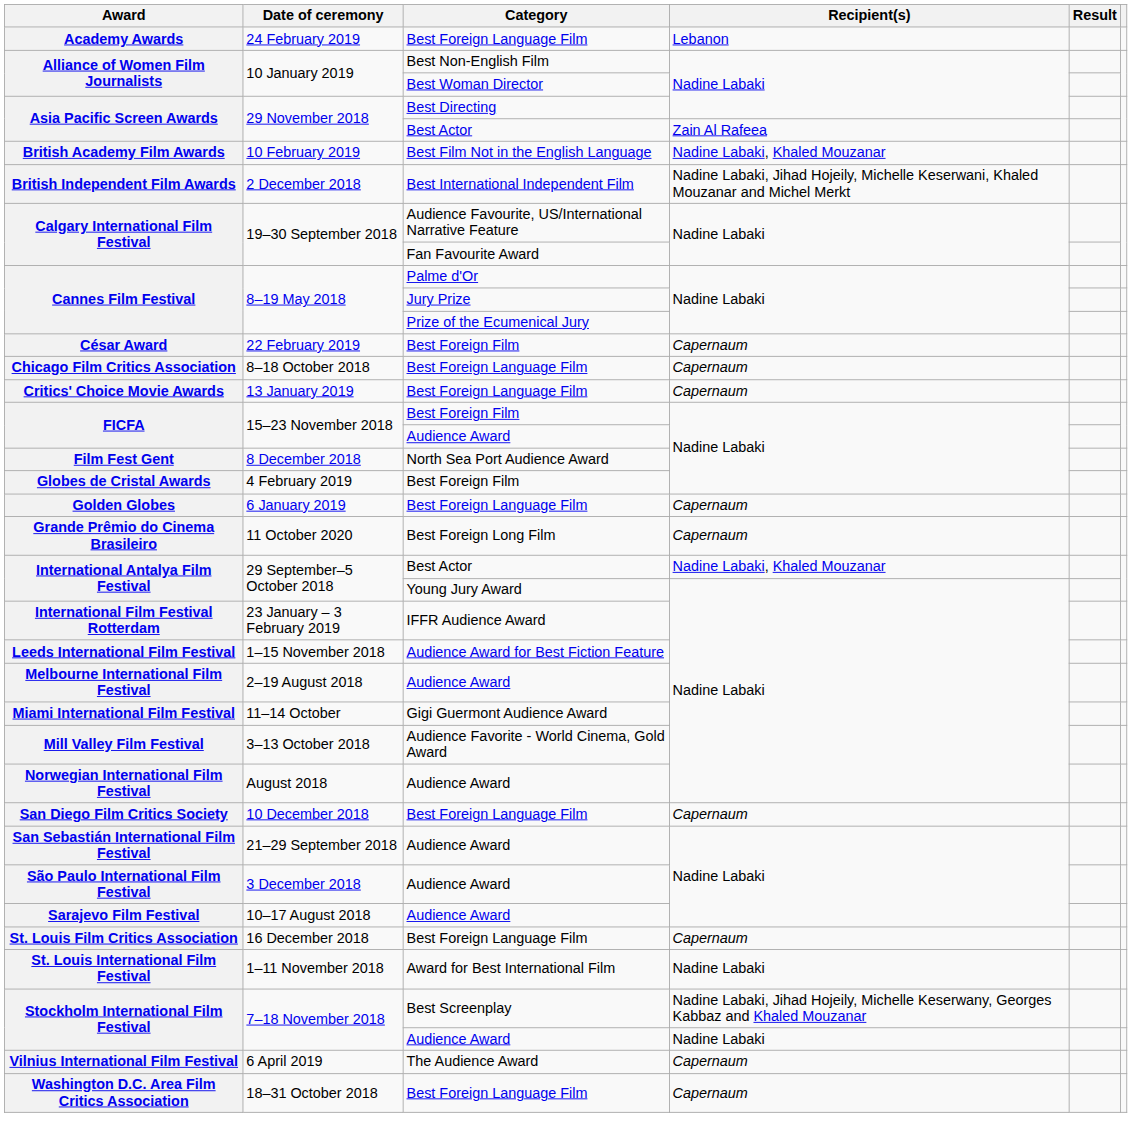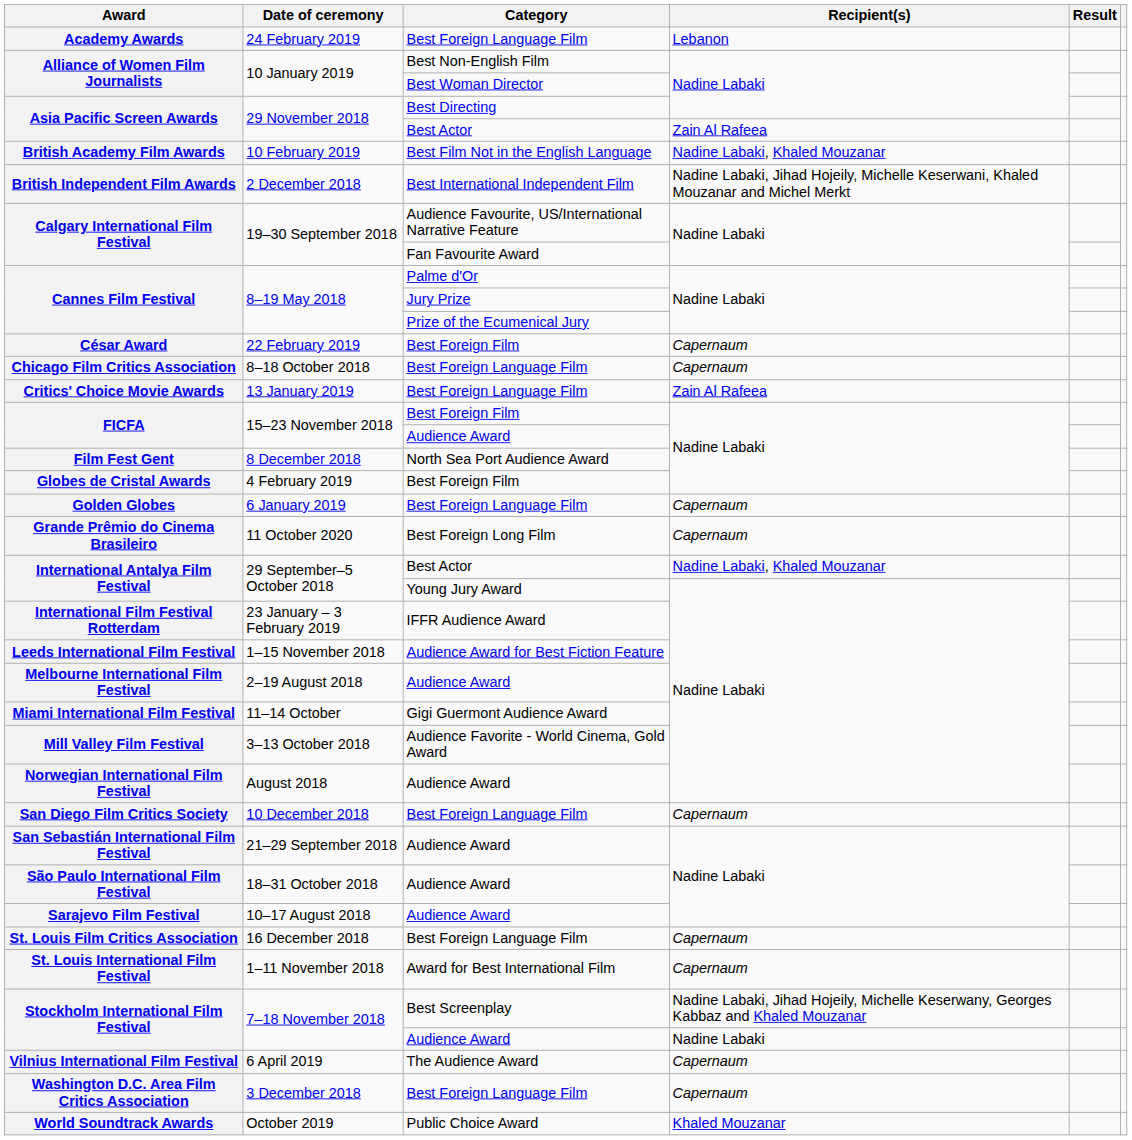 <table class="wikitable plainrowheaders sortable">
 <tr>
 <th scope="col">Award</th>
 <th scope="col">Date of ceremony</th>
 <th scope="col">Category</th>
 <th scope="col">Recipient(s)</th>
 <th scope="col">Result</th>
 <th scope="col" class="unsortable"></th>
 </tr>
 <tr>
 <th scope="row"><a href='#'>Academy Awards</a></th>
 <td rowspan="1"><a href='#'>24 February 2019</a></td>
 <td><a href='#'>Best Foreign Language Film</a></td>
 <td><a href='#'>Lebanon</a></td>
 <td></td>
 <td></td>
 </tr>
 <tr>
 <th scope="row" rowspan=2><a href='#'>Alliance of Women Film Journalists</a></th>
 <td rowspan=2>10 January 2019</td>
 <td>Best Non-English Film</td>
 <td rowspan=3><a href='#'>Nadine Labaki</a></td>
 <td></td>
 <td rowspan=2></td>
 </tr>
 <tr>
 <td><a href='#'>Best Woman Director</a></td>
 <td></td>
 </tr>
 <tr>
 <th scope="row" rowspan=2><a href='#'>Asia Pacific Screen Awards</a></th>
 <td rowspan="2"><a href='#'>29 November 2018</a></td>
 <td><a href='#'>Best Directing</a></td>
 <td></td>
 <td rowspan="2"></td>
 </tr>
 <tr>
 <td><a href='#'>Best Actor</a></td>
 <td><a href='#'>Zain Al Rafeea</a></td>
 <td></td>
 </tr>
 <tr>
 <th scope="row"><a href='#'>British Academy Film Awards</a></th>
 <td rowspan="1"><a href='#'>10 February 2019</a></td>
 <td><a href='#'>Best Film Not in the English Language</a></td>
 <td><a href='#'>Nadine Labaki</a>, <a href='#'>Khaled Mouzanar</a></td>
 <td></td>
 <td></td>
 </tr>
 <tr>
 <th scope="row"><a href='#'>British Independent Film Awards</a></th>
 <td rowspan="1"><a href='#'>2 December 2018</a></td>
 <td><a href='#'>Best International Independent Film</a></td>
 <td>Nadine Labaki, Jihad Hojeily, Michelle Keserwani, Khaled Mouzanar and Michel Merkt</td>
 <td></td>
 <td></td>
 </tr>
 <tr>
 <th scope="row" rowspan=2><a href='#'>Calgary International Film Festival</a></th>
 <td rowspan="2">19–30 September 2018</td>
 <td>Audience Favourite, US/International Narrative Feature</td>
 <td rowspan="2">Nadine Labaki</td>
 <td></td>
 <td rowspan="2"></td>
 </tr>
 <tr>
 <td>Fan Favourite Award</td>
 <td></td>
 </tr>
 <tr>
 <th scope="row" rowspan="3"><a href='#'>Cannes Film Festival</a></th>
 <td rowspan="3"><a href='#'>8–19 May 2018</a></td>
 <td><a href='#'>Palme d'Or</a></td>
 <td rowspan="3">Nadine Labaki</td>
 <td></td>
 <td></td>
 </tr>
 <tr>
 <td><a href='#'>Jury Prize</a></td>
 <td></td>
 <td></td>
 </tr>
 <tr>
 <td><a href='#'>Prize of the Ecumenical Jury</a></td>
 <td></td>
 <td></td>
 </tr>
 <tr>
 <th scope="row"><a href='#'>César Award</a></th>
 <td><a href='#'>22 February 2019</a></td>
 <td><a href='#'>Best Foreign Film</a></td>
 <td><em>Capernaum</em></td>
 <td></td>
 <td></td>
 </tr>
 <tr>
 <th scope="row"><a href='#'>Chicago Film Critics Association</a></th>
 <td>8–18 October 2018</td>
 <td><a href='#'>Best Foreign Language Film</a></td>
 <td><em>Capernaum</em></td>
 <td></td>
 <td></td>
 </tr>
 <tr>
 <th scope="row"><a href='#'>Critics' Choice Movie Awards</a></th>
 <td><a href='#'>13 January 2019</a></td>
 <td><a href='#'>Best Foreign Language Film</a></td>
-<td><em>Capernaum</em></td>
+<td><a href='#'>Zain Al Rafeea</a></td>
 <td></td>
 <td></td>
 </tr>
 <tr>
 <th scope="row" rowspan="2"><a href='#'>FICFA</a></th>
 <td rowspan="2">15–23 November 2018</td>
 <td><a href='#'>Best Foreign Film</a></td>
 <td rowspan="4">Nadine Labaki</td>
 <td></td>
 <td rowspan="2"></td>
 </tr>
 <tr>
 <td scope="row"><a href='#'>Audience Award</a></td>
 <td></td>
 </tr>
 <tr>
 <th scope="row"><a href='#'>Film Fest Gent</a></th>
 <td><a href='#'>8 December 2018</a></td>
 <td>North Sea Port Audience Award</td>
 <td></td>
 <td></td>
 </tr>
 <tr>
 <th scope="row"><a href='#'>Globes de Cristal Awards</a></th>
 <td>4 February 2019</td>
 <td>Best Foreign Film</td>
 <td></td>
 <td></td>
 </tr>
 <tr>
 <th scope="row"><a href='#'>Golden Globes</a></th>
 <td rowspan="1"><a href='#'>6 January 2019</a></td>
 <td><a href='#'>Best Foreign Language Film</a></td>
 <td><em>Capernaum</em></td>
 <td></td>
 <td rowspan="1"></td>
 </tr>
 <tr>
 <th scope="row"><a href='#'>Grande Prêmio do Cinema Brasileiro</a></th>
 <td>11 October 2020</td>
 <td>Best Foreign Long Film</td>
 <td rowspan="1"><em>Capernaum</em></td>
 <td></td>
 <td></td>
 </tr>
 <tr>
 <th scope="row" rowspan=2><a href='#'>International Antalya Film Festival</a></th>
 <td rowspan="2">29 September–5 October 2018</td>
 <td>Best Actor</td>
 <td><a href='#'>Nadine Labaki</a>, <a href='#'>Khaled Mouzanar</a></td>
 <td></td>
 <td rowspan="2"></td>
 </tr>
 <tr>
 <td>Young Jury Award</td>
 <td rowspan="7">Nadine Labaki</td>
 <td></td>
 </tr>
 <tr>
 <th scope="row"><a href='#'>International Film Festival Rotterdam</a></th>
 <td>23 January – 3 February 2019</td>
 <td>IFFR Audience Award</td>
 <td></td>
 <td></td>
 </tr>
 <tr>
 <th scope="row"><a href='#'>Leeds International Film Festival</a></th>
 <td>1–15 November 2018</td>
 <td><a href='#'>Audience Award for Best Fiction Feature</a></td>
 <td></td>
 <td></td>
 </tr>
 <tr>
 <th scope="row"><a href='#'>Melbourne International Film Festival</a></th>
 <td>2–19 August 2018</td>
 <td><a href='#'>Audience Award</a></td>
 <td></td>
 <td></td>
 </tr>
 <tr>
 <th scope="row"><a href='#'>Miami International Film Festival</a></th>
 <td>11–14 October</td>
 <td>Gigi Guermont Audience Award</td>
 <td></td>
 <td></td>
 </tr>
 <tr>
 <th scope="row"><a href='#'>Mill Valley Film Festival</a></th>
 <td>3–13 October 2018</td>
 <td>Audience Favorite - World Cinema, Gold Award</td>
 <td></td>
 <td></td>
 </tr>
 <tr>
 <th scope="row"><a href='#'>Norwegian International Film Festival</a></th>
 <td>August 2018</td>
 <td>Audience Award</td>
 <td></td>
 <td></td>
 </tr>
 <tr>
 <th scope="row"><a href='#'>San Diego Film Critics Society</a></th>
 <td><a href='#'>10 December 2018</a></td>
 <td><a href='#'>Best Foreign Language Film</a></td>
 <td><em>Capernaum</em></td>
 <td></td>
 <td></td>
 </tr>
 <tr>
 <th scope="row"><a href='#'>San Sebastián International Film Festival</a></th>
 <td>21–29 September 2018</td>
 <td>Audience Award</td>
 <td rowspan="3">Nadine Labaki</td>
 <td></td>
 <td></td>
 </tr>
 <tr>
 <th scope="row"><a href='#'>São Paulo International Film Festival</a></th>
-<td><a href='#'>3 December 2018</a></td>
+<td>18–31 October 2018</td>
 <td>Audience Award</td>
 <td></td>
 <td></td>
 </tr>
 <tr>
 <th scope="row"><a href='#'>Sarajevo Film Festival</a></th>
 <td>10–17 August 2018</td>
 <td><a href='#'>Audience Award</a></td>
 <td></td>
 <td></td>
 </tr>
 <tr>
 <th scope="row"><a href='#'>St. Louis Film Critics Association</a></th>
 <td>16 December 2018</td>
 <td>Best Foreign Language Film</td>
 <td><em>Capernaum</em></td>
 <td></td>
 <td></td>
 </tr>
 <tr>
 <th scope="row"><a href='#'>St. Louis International Film Festival</a></th>
 <td>1–11 November 2018</td>
 <td>Award for Best International Film</td>
-<td>Nadine Labaki</td>
+<td><em>Capernaum</em></td>
 <td></td>
 <td></td>
 </tr>
 <tr>
 <th scope="row" rowspan="2"><a href='#'>Stockholm International Film Festival</a></th>
 <td rowspan="2"><a href='#'>7–18 November 2018</a></td>
 <td>Best Screenplay</td>
 <td>Nadine Labaki, Jihad Hojeily, Michelle Keserwany, Georges Kabbaz and <a href='#'>Khaled Mouzanar</a></td>
 <td></td>
 <td></td>
 </tr>
 <tr>
 <td><a href='#'>Audience Award</a></td>
 <td>Nadine Labaki</td>
 <td></td>
 <td></td>
 </tr>
 <tr>
 <th scope="row"><a href='#'>Vilnius International Film Festival</a></th>
 <td>6 April 2019</td>
 <td>The Audience Award</td>
 <td><em>Capernaum</em></td>
 <td></td>
 <td></td>
 </tr>
 <tr>
 <th scope="row"><a href='#'>Washington D.C. Area Film Critics Association</a></th>
-<td>18–31 October 2018</td>
+<td><a href='#'>3 December 2018</a></td>
 <td><a href='#'>Best Foreign Language Film</a></td>
 <td><em>Capernaum</em></td>
 <td></td>
 <td></td>
 </tr>
+<tr>
+<th scope="row"><a href='#'>World Soundtrack Awards</a></th>
+<td>October 2019</td>
+<td>Public Choice Award</td>
+<td><a href='#'>Khaled Mouzanar</a></td>
+<td></td>
+<td></td>
+</tr>
 </table>
